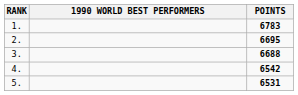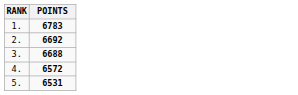 <table class="wikitable" style="border-collapse: collapse; font-size: 90%;">
 <tr>
 <th>RANK</th>
-<th align="center" style="width: 25em">1990 WORLD BEST PERFORMERS</th>
 <th align="center" style="width: 5em">POINTS</th>
 </tr>
 <tr>
 <td align="center">1.</td>
-<td></td>
 <td align="center"><strong>6783</strong></td>
 </tr>
 <tr>
 <td align="center">2.</td>
-<td></td>
-<td align="center"><strong>6695</strong></td>
+<td align="center"><strong>6692</strong></td>
 </tr>
 <tr>
 <td align="center">3.</td>
-<td></td>
 <td align="center"><strong>6688</strong></td>
 </tr>
 <tr>
 <td align="center">4.</td>
-<td></td>
-<td align="center"><strong>6542</strong></td>
+<td align="center"><strong>6572</strong></td>
 </tr>
 <tr>
 <td align="center">5.</td>
-<td></td>
 <td align="center"><strong>6531</strong></td>
 </tr>
 </table>
